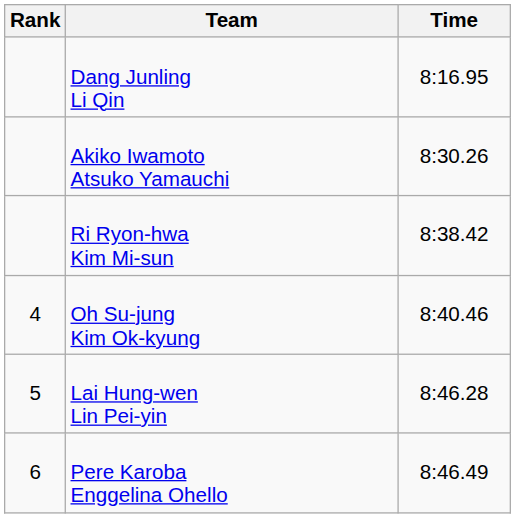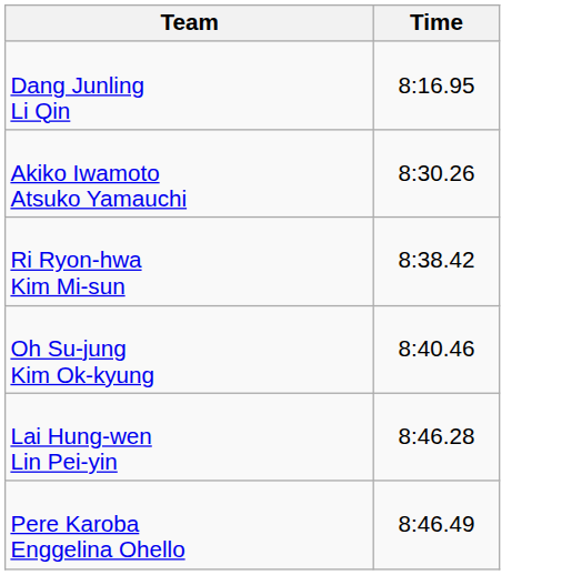 <table class=wikitable style="text-align:center">
 <tr>
-<th width=40>Rank</th>
 <th width=250>Team</th>
 <th width=80>Time</th>
 </tr>
 <tr>
-<td></td>
 <td align=left><br><a href='#'>Dang Junling</a><br><a href='#'>Li Qin</a></td>
 <td>8:16.95</td>
 </tr>
 <tr>
-<td></td>
 <td align=left><br><a href='#'>Akiko Iwamoto</a><br><a href='#'>Atsuko Yamauchi</a></td>
 <td>8:30.26</td>
 </tr>
 <tr>
-<td></td>
 <td align=left><br><a href='#'>Ri Ryon-hwa</a><br><a href='#'>Kim Mi-sun</a></td>
 <td>8:38.42</td>
 </tr>
 <tr>
-<td>4</td>
 <td align=left><br><a href='#'>Oh Su-jung</a><br><a href='#'>Kim Ok-kyung</a></td>
 <td>8:40.46</td>
 </tr>
 <tr>
-<td>5</td>
 <td align=left><br><a href='#'>Lai Hung-wen</a><br><a href='#'>Lin Pei-yin</a></td>
 <td>8:46.28</td>
 </tr>
 <tr>
-<td>6</td>
 <td align=left><br><a href='#'>Pere Karoba</a><br><a href='#'>Enggelina Ohello</a></td>
 <td>8:46.49</td>
 </tr>
 </table>
